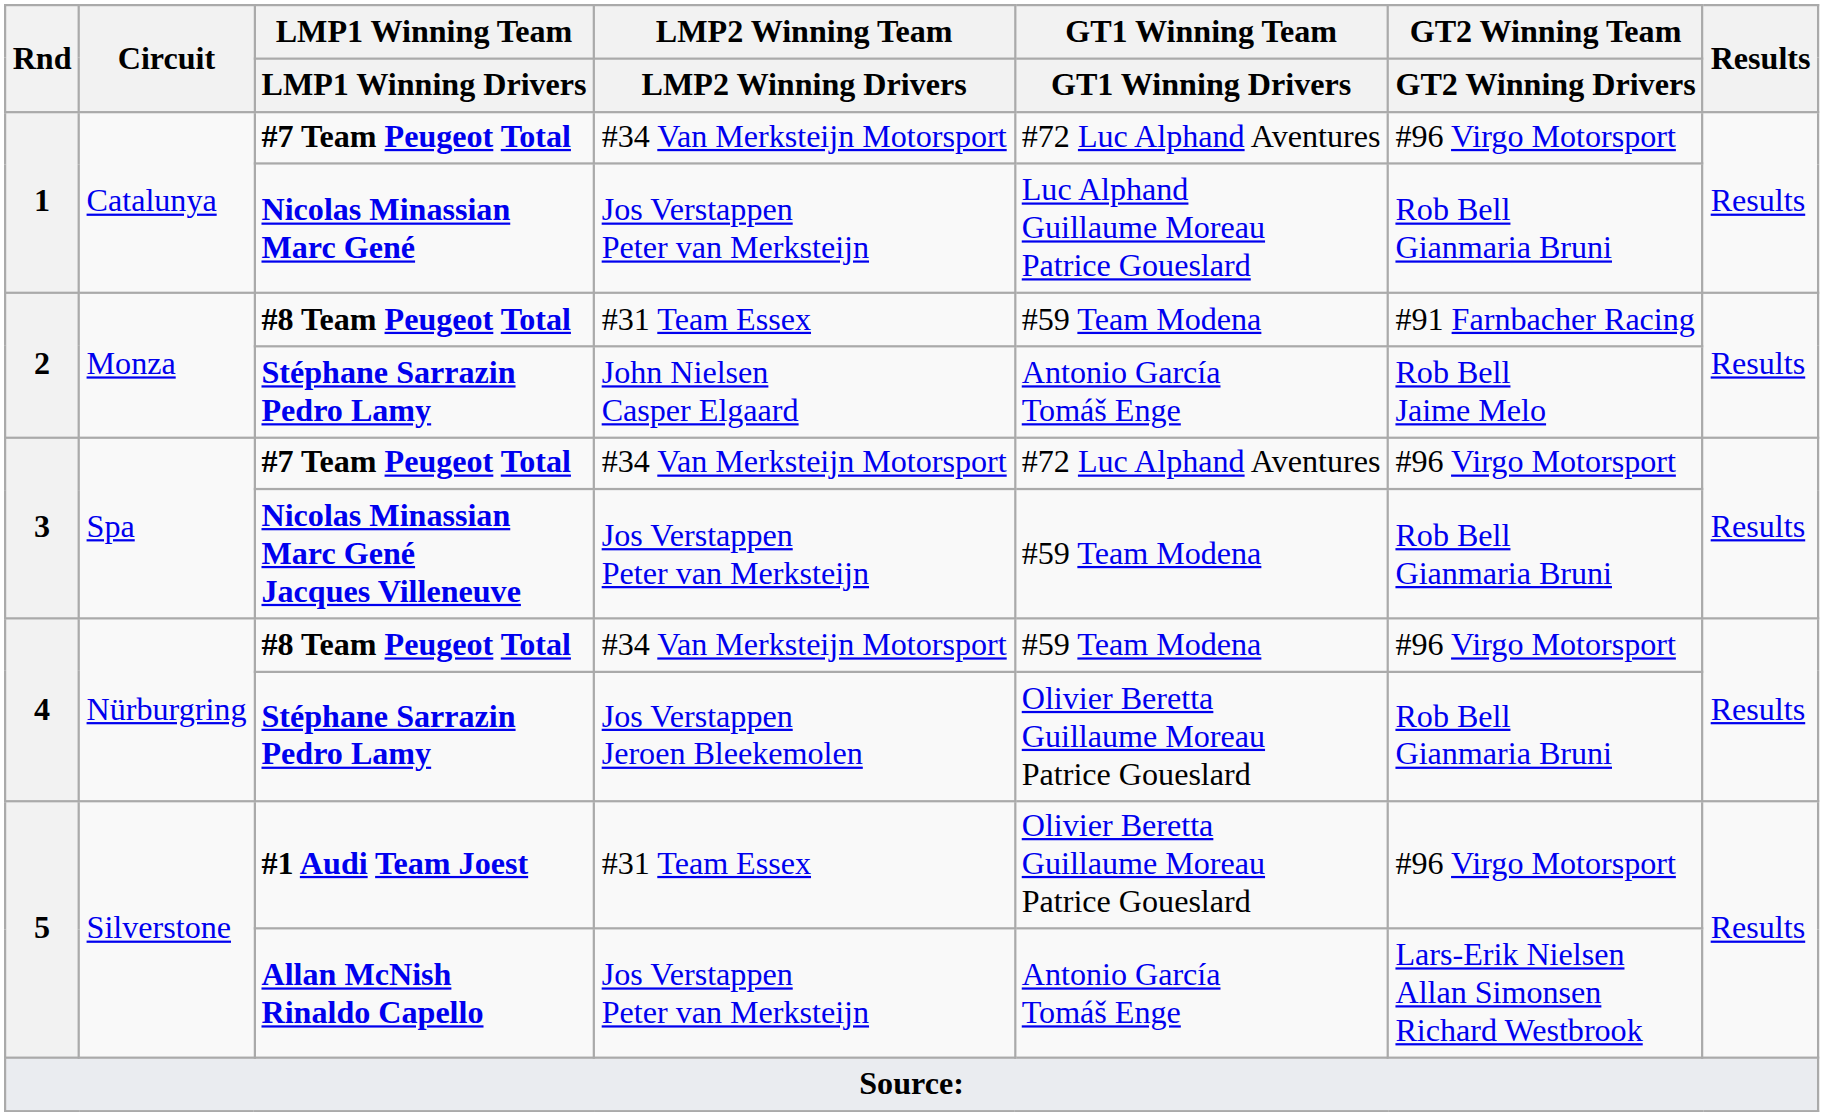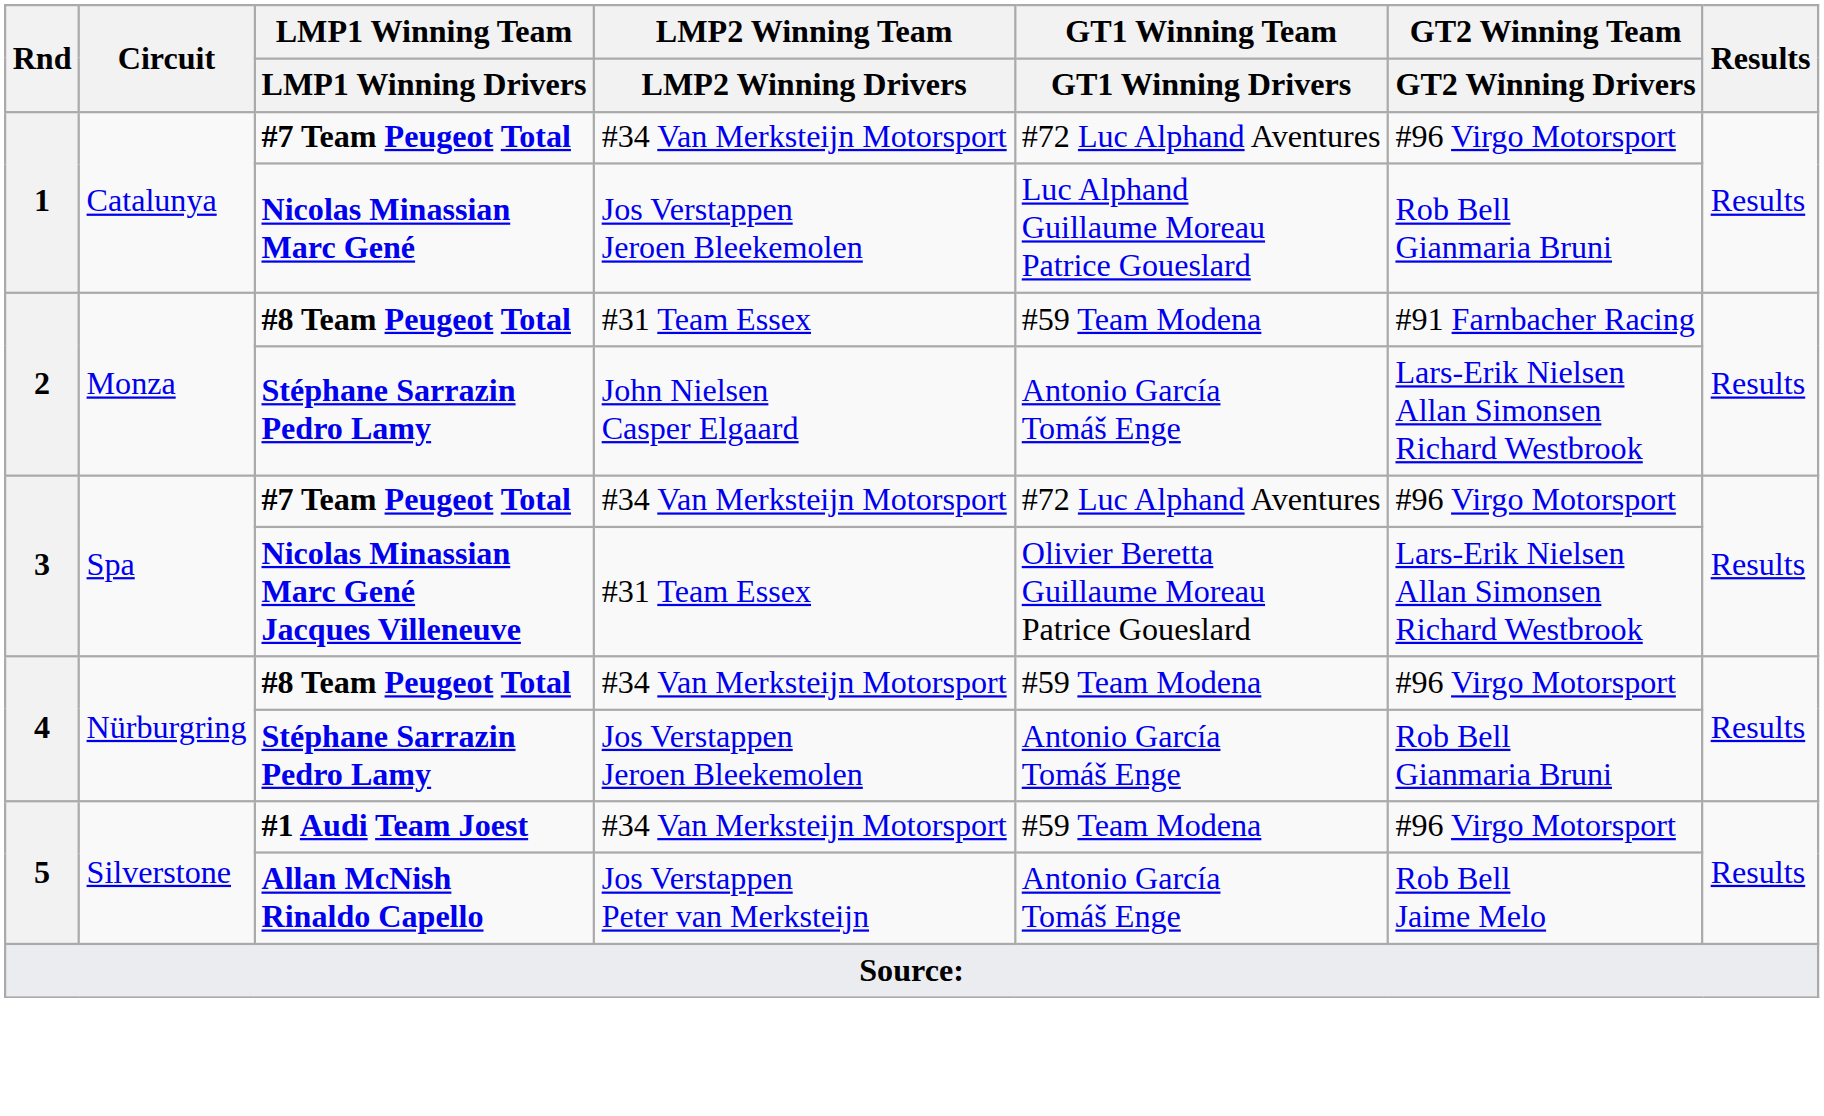 <table class="wikitable" style="font-size: 90%;">
 <tr>
 <th rowspan=2>Rnd</th>
 <th rowspan=2>Circuit</th>
 <th>LMP1 Winning Team</th>
 <th>LMP2 Winning Team</th>
 <th>GT1 Winning Team</th>
 <th>GT2 Winning Team</th>
 <th rowspan=2>Results</th>
 </tr>
 <tr>
 <th>LMP1 Winning Drivers</th>
 <th>LMP2 Winning Drivers</th>
 <th>GT1 Winning Drivers</th>
 <th>GT2 Winning Drivers</th>
 </tr>
 <tr>
 <th rowspan=2>1</th>
 <td rowspan=2><a href='#'>Catalunya</a></td>
 <td> <strong>#7 Team <a href='#'>Peugeot</a> <a href='#'>Total</a></strong></td>
 <td> #34 <a href='#'>Van Merksteijn Motorsport</a></td>
 <td> #72 <a href='#'>Luc Alphand</a> Aventures</td>
 <td> #96 <a href='#'>Virgo Motorsport</a></td>
 <td rowspan=2><a href='#'>Results</a></td>
 </tr>
 <tr>
 <td> <strong><a href='#'>Nicolas Minassian</a></strong><br> <strong><a href='#'>Marc Gené</a></strong></td>
-<td> <a href='#'>Jos Verstappen</a><br> <a href='#'>Peter van Merksteijn</a></td>
+<td> <a href='#'>Jos Verstappen</a><br> <a href='#'>Jeroen Bleekemolen</a></td>
 <td> <a href='#'>Luc Alphand</a><br> <a href='#'>Guillaume Moreau</a><br> <a href='#'>Patrice Goueslard</a></td>
 <td> <a href='#'>Rob Bell</a><br> <a href='#'>Gianmaria Bruni</a></td>
 </tr>
 <tr>
 <th rowspan=2>2</th>
 <td rowspan=2><a href='#'>Monza</a></td>
 <td> <strong>#8 Team <a href='#'>Peugeot</a> <a href='#'>Total</a></strong></td>
 <td> #31 <a href='#'>Team Essex</a></td>
 <td> #59 <a href='#'>Team Modena</a></td>
 <td> #91 <a href='#'>Farnbacher Racing</a></td>
 <td rowspan=2><a href='#'>Results</a></td>
 </tr>
 <tr>
 <td> <strong><a href='#'>Stéphane Sarrazin</a></strong><br> <strong><a href='#'>Pedro Lamy</a></strong></td>
 <td> <a href='#'>John Nielsen</a><br> <a href='#'>Casper Elgaard</a></td>
 <td> <a href='#'>Antonio García</a><br> <a href='#'>Tomáš Enge</a></td>
-<td> <a href='#'>Rob Bell</a><br> <a href='#'>Jaime Melo</a></td>
+<td> <a href='#'>Lars-Erik Nielsen</a><br> <a href='#'>Allan Simonsen</a><br> <a href='#'>Richard Westbrook</a></td>
 </tr>
 <tr>
 <th rowspan=2>3</th>
 <td rowspan=2><a href='#'>Spa</a></td>
 <td> <strong>#7 Team <a href='#'>Peugeot</a> <a href='#'>Total</a></strong></td>
 <td> #34 <a href='#'>Van Merksteijn Motorsport</a></td>
 <td> #72 <a href='#'>Luc Alphand</a> Aventures</td>
 <td> #96 <a href='#'>Virgo Motorsport</a></td>
 <td rowspan=2><a href='#'>Results</a></td>
 </tr>
 <tr>
 <td> <strong><a href='#'>Nicolas Minassian</a></strong><br> <strong><a href='#'>Marc Gené</a></strong><br> <strong><a href='#'>Jacques Villeneuve</a></strong></td>
-<td> <a href='#'>Jos Verstappen</a><br> <a href='#'>Peter van Merksteijn</a></td>
-<td> #59 <a href='#'>Team Modena</a></td>
-<td> <a href='#'>Rob Bell</a><br> <a href='#'>Gianmaria Bruni</a></td>
+<td> #31 <a href='#'>Team Essex</a></td>
+<td> <a href='#'>Olivier Beretta</a><br> <a href='#'>Guillaume Moreau</a><br> Patrice Goueslard</td>
+<td> <a href='#'>Lars-Erik Nielsen</a><br> <a href='#'>Allan Simonsen</a><br> <a href='#'>Richard Westbrook</a></td>
 </tr>
 <tr>
 <th rowspan=2>4</th>
 <td rowspan=2><a href='#'>Nürburgring</a></td>
 <td> <strong>#8 Team <a href='#'>Peugeot</a> <a href='#'>Total</a></strong></td>
 <td> #34 <a href='#'>Van Merksteijn Motorsport</a></td>
 <td> #59 <a href='#'>Team Modena</a></td>
 <td> #96 <a href='#'>Virgo Motorsport</a></td>
 <td rowspan=2><a href='#'>Results</a></td>
 </tr>
 <tr>
 <td> <strong><a href='#'>Stéphane Sarrazin</a></strong><br> <strong><a href='#'>Pedro Lamy</a></strong></td>
 <td> <a href='#'>Jos Verstappen</a><br> <a href='#'>Jeroen Bleekemolen</a></td>
-<td> <a href='#'>Olivier Beretta</a><br> <a href='#'>Guillaume Moreau</a><br> Patrice Goueslard</td>
+<td> <a href='#'>Antonio García</a><br> <a href='#'>Tomáš Enge</a></td>
 <td> <a href='#'>Rob Bell</a><br> <a href='#'>Gianmaria Bruni</a></td>
 </tr>
 <tr>
 <th rowspan=2>5</th>
 <td rowspan=2><a href='#'>Silverstone</a></td>
 <td> <strong>#1 <a href='#'>Audi</a> <a href='#'>Team Joest</a></strong></td>
-<td> #31 <a href='#'>Team Essex</a></td>
-<td> <a href='#'>Olivier Beretta</a><br> <a href='#'>Guillaume Moreau</a><br> Patrice Goueslard</td>
+<td> #34 <a href='#'>Van Merksteijn Motorsport</a></td>
+<td> #59 <a href='#'>Team Modena</a></td>
 <td> #96 <a href='#'>Virgo Motorsport</a></td>
 <td rowspan=2><a href='#'>Results</a></td>
 </tr>
 <tr>
 <td> <strong><a href='#'>Allan McNish</a></strong><br> <strong><a href='#'>Rinaldo Capello</a></strong></td>
 <td> <a href='#'>Jos Verstappen</a><br> <a href='#'>Peter van Merksteijn</a></td>
 <td> <a href='#'>Antonio García</a><br> <a href='#'>Tomáš Enge</a></td>
-<td> <a href='#'>Lars-Erik Nielsen</a><br> <a href='#'>Allan Simonsen</a><br> <a href='#'>Richard Westbrook</a></td>
+<td> <a href='#'>Rob Bell</a><br> <a href='#'>Jaime Melo</a></td>
 </tr>
 <tr class="sortbottom">
 <td colspan="7" style="background-color:#EAECF0;text-align:center"><strong>Source:</strong></td>
 </tr>
 </table>
